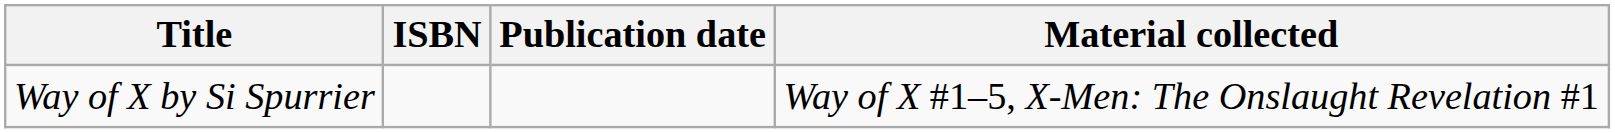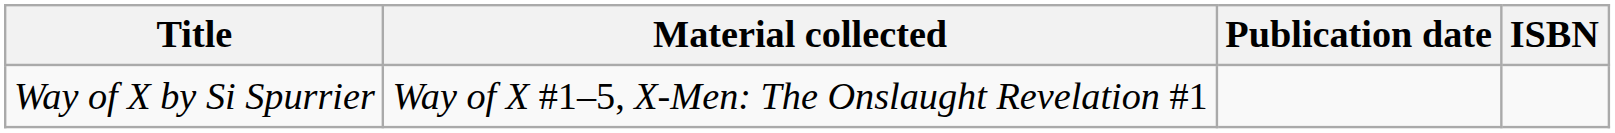 <table class="wikitable">
 <tr>
 <th>Title</th>
+<th>Material collected</th>
+<th>Publication date</th>
 <th>ISBN</th>
-<th>Publication date</th>
-<th>Material collected</th>
 </tr>
 <tr>
 <td><em>Way of X by Si Spurrier</em></td>
+<td><em>Way of X</em> #1–5, <em>X-Men: The Onslaught Revelation</em> #1</td>
 <td></td>
 <td></td>
-<td><em>Way of X</em> #1–5, <em>X-Men: The Onslaught Revelation</em> #1</td>
 </tr>
 </table>
